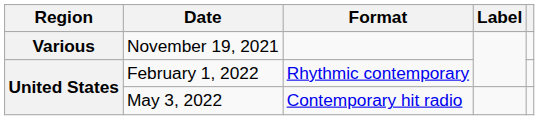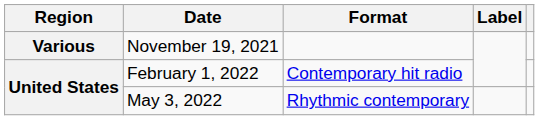 <table class="wikitable plainrowheaders">
 <tr>
 <th scope="col">Region</th>
 <th scope="col">Date</th>
 <th scope="col">Format</th>
 <th scope="col">Label</th>
 <th scope="col"></th>
 </tr>
 <tr>
 <th scope="row">Various</th>
 <td>November 19, 2021</td>
 <td></td>
 <td rowspan="2"></td>
 <td></td>
 </tr>
 <tr>
 <th scope="row" rowspan="2">United States</th>
 <td>February 1, 2022</td>
-<td><a href='#'>Rhythmic contemporary</a></td>
+<td><a href='#'>Contemporary hit radio</a></td>
 <td></td>
 </tr>
 <tr>
 <td>May 3, 2022</td>
-<td><a href='#'>Contemporary hit radio</a></td>
+<td><a href='#'>Rhythmic contemporary</a></td>
 <td></td>
 <td></td>
 </tr>
 </table>
